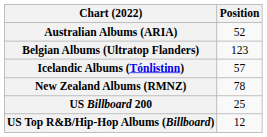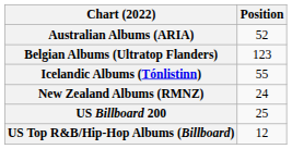 <table class="wikitable sortable plainrowheaders" style="text-align:center">
 <tr>
 <th scope="col">Chart (2022)</th>
 <th scope="col">Position</th>
 </tr>
 <tr>
 <th scope="row">Australian Albums (ARIA)</th>
 <td>52</td>
 </tr>
 <tr>
 <th scope="row">Belgian Albums (Ultratop Flanders)</th>
 <td>123</td>
 </tr>
 <tr>
 <th scope="row">Icelandic Albums (<a href='#'>Tónlistinn</a>)</th>
-<td>57</td>
+<td>55</td>
 </tr>
 <tr>
 <th scope="row">New Zealand Albums (RMNZ)</th>
-<td>78</td>
+<td>24</td>
 </tr>
 <tr>
 <th scope="row">US <em>Billboard</em> 200</th>
 <td>25</td>
 </tr>
 <tr>
 <th scope="row">US Top R&B/Hip-Hop Albums (<em>Billboard</em>)</th>
 <td>12</td>
 </tr>
 </table>
